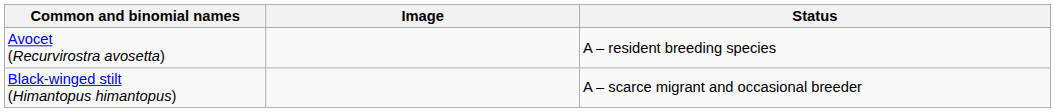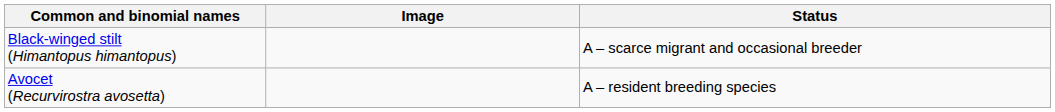 <table width=90% class="wikitable">
 <tr>
 <th width=25%>Common and binomial names</th>
 <th width=30%>Image</th>
 <th width=45%>Status</th>
 </tr>
 <tr>
+<td><a href='#'>Black-winged stilt</a><br>(<em>Himantopus himantopus</em>)</td>
+<td></td>
+<td>A – scarce migrant and occasional breeder</td>
+</tr>
+<tr>
 <td><a href='#'>Avocet</a><br>(<em>Recurvirostra avosetta</em>)</td>
 <td></td>
 <td>A – resident breeding species</td>
 </tr>
-<tr>
-<td><a href='#'>Black-winged stilt</a><br>(<em>Himantopus himantopus</em>)</td>
-<td></td>
-<td>A – scarce migrant and occasional breeder</td>
-</tr>
 </table>
